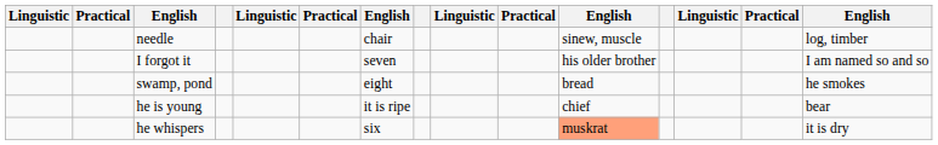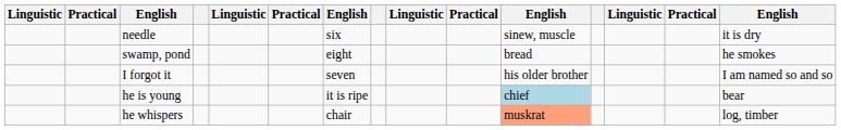 <table class="wikitable" align="center">
 <tr>
 <th>Linguistic</th>
 <th>Practical</th>
 <th>English</th>
 <th width="12"></th>
 <th>Linguistic</th>
 <th>Practical</th>
 <th>English</th>
 <th width="12"></th>
 <th>Linguistic</th>
 <th>Practical</th>
 <th>English</th>
 <th width="10"></th>
 <th>Linguistic</th>
 <th>Practical</th>
 <th>English</th>
 </tr>
 <tr>
 <td></td>
 <td></td>
 <td>needle</td>
 <td></td>
 <td></td>
 <td></td>
-<td>chair</td>
+<td>six</td>
 <td></td>
 <td></td>
 <td></td>
 <td>sinew, muscle</td>
 <td></td>
 <td></td>
 <td></td>
-<td>log, timber</td>
+<td>it is dry</td>
+</tr>
+<tr>
+<td></td>
+<td></td>
+<td>swamp, pond</td>
+<td></td>
+<td></td>
+<td></td>
+<td>eight</td>
+<td></td>
+<td></td>
+<td></td>
+<td>bread</td>
+<td></td>
+<td></td>
+<td></td>
+<td>he smokes</td>
 </tr>
 <tr>
 <td></td>
 <td></td>
 <td>I forgot it</td>
 <td></td>
 <td></td>
 <td></td>
 <td>seven</td>
 <td></td>
 <td></td>
 <td></td>
 <td>his older brother</td>
 <td></td>
 <td></td>
 <td></td>
 <td>I am named so and so</td>
 </tr>
 <tr>
 <td></td>
 <td></td>
-<td>swamp, pond</td>
-<td></td>
-<td></td>
-<td></td>
-<td>eight</td>
-<td></td>
-<td></td>
-<td></td>
-<td>bread</td>
-<td></td>
-<td></td>
-<td></td>
-<td>he smokes</td>
-</tr>
-<tr>
-<td></td>
-<td></td>
 <td>he is young</td>
 <td></td>
 <td></td>
 <td></td>
 <td>it is ripe</td>
 <td></td>
 <td></td>
 <td></td>
-<td>chief</td>
+<td style="background: lightblue;">chief</td>
 <td></td>
 <td></td>
 <td></td>
 <td>bear</td>
 </tr>
 <tr>
 <td></td>
 <td></td>
 <td>he whispers</td>
 <td></td>
 <td></td>
 <td></td>
-<td>six</td>
+<td>chair</td>
 <td></td>
 <td></td>
 <td></td>
 <td style="background: lightsalmon;">muskrat</td>
 <td></td>
 <td></td>
 <td></td>
-<td>it is dry</td>
+<td>log, timber</td>
 </tr>
 </table>
